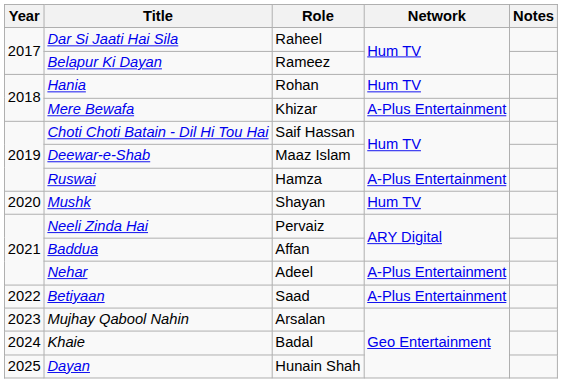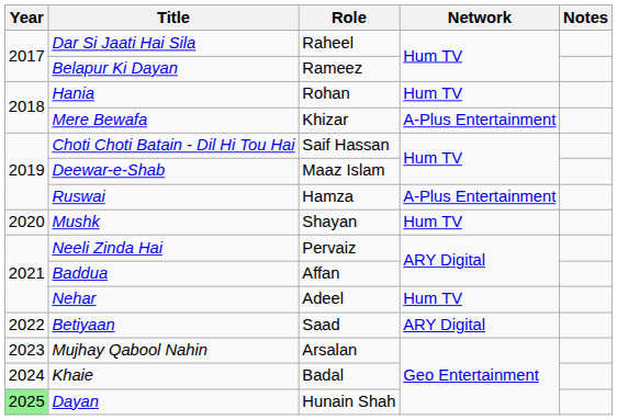 <table class="wikitable sortable plainrowheaders">
 <tr style="text-align:center;">
 <th scope="col">Year</th>
 <th scope="col">Title</th>
 <th scope="col">Role</th>
 <th>Network</th>
 <th scope="col">Notes</th>
 </tr>
 <tr>
 <td rowspan="2">2017</td>
 <td><em><a href='#'>Dar Si Jaati Hai Sila</a></em></td>
 <td>Raheel</td>
 <td rowspan="2"><a href='#'>Hum TV</a></td>
 <td></td>
 </tr>
 <tr>
 <td><em><a href='#'>Belapur Ki Dayan</a></em></td>
 <td>Rameez</td>
 <td></td>
 </tr>
 <tr>
 <td rowspan="2">2018</td>
 <td><em><a href='#'>Hania</a></em></td>
 <td>Rohan</td>
 <td><a href='#'>Hum TV</a></td>
 <td></td>
 </tr>
 <tr>
 <td><em><a href='#'>Mere Bewafa</a></em></td>
 <td>Khizar</td>
 <td><a href='#'>A-Plus Entertainment</a></td>
 <td></td>
 </tr>
 <tr>
 <td rowspan="3">2019</td>
 <td><em><a href='#'>Choti Choti Batain - Dil Hi Tou Hai</a></em></td>
 <td>Saif Hassan</td>
 <td rowspan="2"><a href='#'>Hum TV</a></td>
 <td></td>
 </tr>
 <tr>
 <td><em><a href='#'>Deewar-e-Shab</a></em></td>
 <td>Maaz Islam</td>
 <td></td>
 </tr>
 <tr>
 <td><em><a href='#'>Ruswai</a></em></td>
 <td>Hamza</td>
 <td><a href='#'>A-Plus Entertainment</a></td>
 <td></td>
 </tr>
 <tr>
 <td>2020</td>
 <td><em><a href='#'>Mushk</a></em></td>
 <td>Shayan</td>
 <td><a href='#'>Hum TV</a></td>
 <td></td>
 </tr>
 <tr>
 <td rowspan="3">2021</td>
 <td><em><a href='#'>Neeli Zinda Hai</a></em></td>
 <td>Pervaiz</td>
 <td rowspan="2"><a href='#'>ARY Digital</a></td>
 <td></td>
 </tr>
 <tr>
 <td><em><a href='#'>Baddua</a></em></td>
 <td>Affan</td>
 <td></td>
 </tr>
 <tr>
 <td><em><a href='#'>Nehar</a></em></td>
 <td>Adeel</td>
-<td><a href='#'>A-Plus Entertainment</a></td>
+<td><a href='#'>Hum TV</a></td>
 <td></td>
 </tr>
 <tr>
 <td>2022</td>
 <td><em><a href='#'>Betiyaan</a></em></td>
 <td>Saad</td>
-<td><a href='#'>A-Plus Entertainment</a></td>
+<td><a href='#'>ARY Digital</a></td>
 <td></td>
 </tr>
 <tr>
 <td>2023</td>
 <td><em>Mujhay Qabool Nahin</em></td>
 <td>Arsalan</td>
 <td rowspan="3"><a href='#'>Geo Entertainment</a></td>
 <td></td>
 </tr>
 <tr>
 <td>2024</td>
 <td><em>Khaie</em></td>
 <td>Badal</td>
 <td></td>
 </tr>
 <tr>
-<td>2025</td>
+<td style="background: lightgreen;">2025</td>
 <td><em><a href='#'>Dayan</a></em></td>
 <td>Hunain Shah</td>
 <td></td>
 </tr>
 </table>
